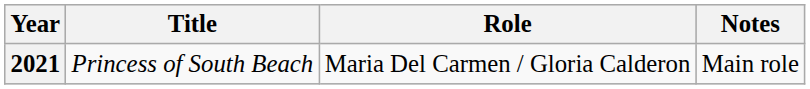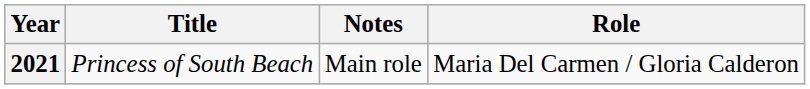 <table class="wikitable plainrowheaders sortable">
 <tr>
 <th>Year</th>
 <th>Title</th>
+<th>Notes</th>
 <th>Role</th>
-<th>Notes</th>
 </tr>
 <tr>
 <th scope="row">2021</th>
 <td><em>Princess of South Beach</em></td>
+<td>Main role</td>
 <td>Maria Del Carmen / Gloria Calderon</td>
-<td>Main role</td>
 </tr>
 </table>
